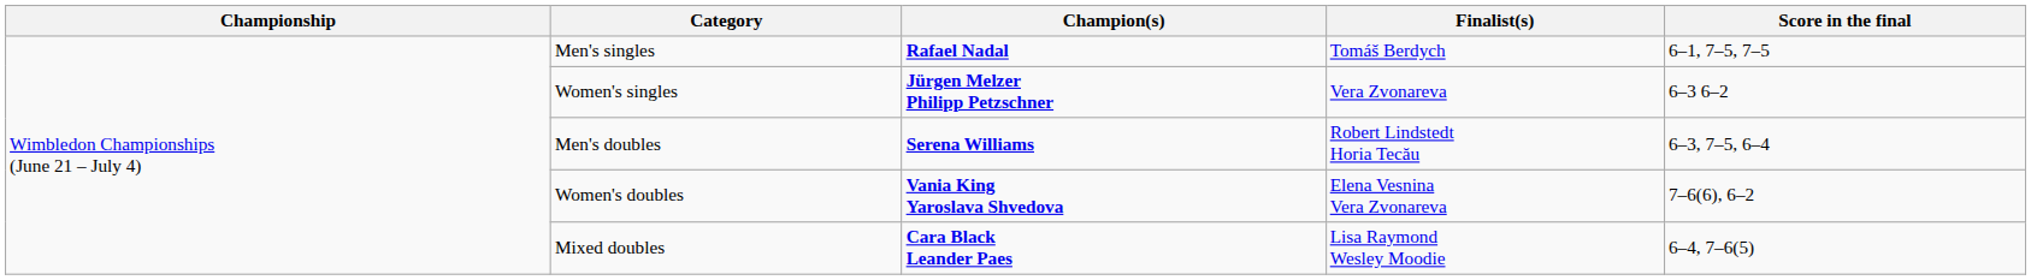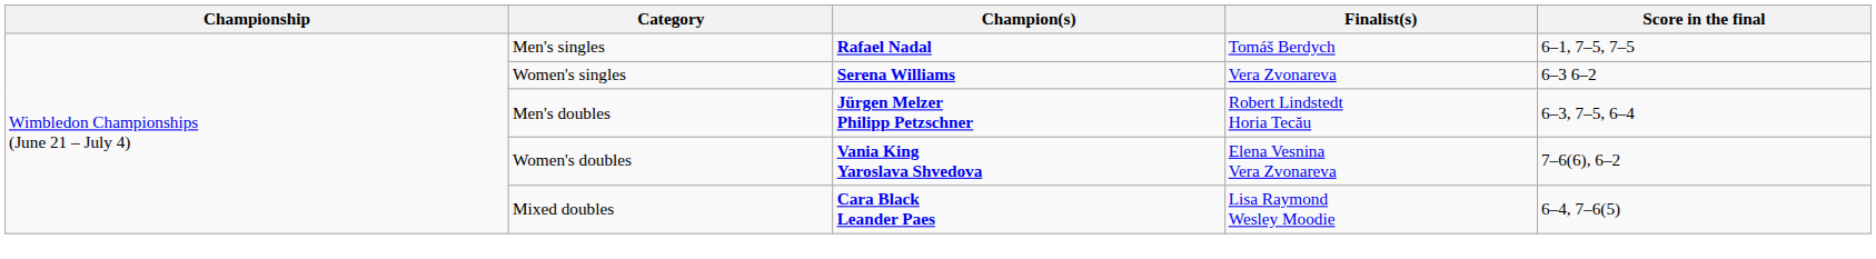 <table class="wikitable" style="font-size:90%;" width=100%>
 <tr>
 <th>Championship</th>
 <th>Category</th>
 <th>Champion(s)</th>
 <th>Finalist(s)</th>
 <th>Score in the final</th>
 </tr>
 <tr>
 <td rowspan="5"><a href='#'>Wimbledon Championships</a><br>(June 21 – July 4)</td>
 <td>Men's singles</td>
 <td> <strong><a href='#'>Rafael Nadal</a></strong></td>
 <td> <a href='#'>Tomáš Berdych</a></td>
 <td>6–1, 7–5, 7–5</td>
 </tr>
 <tr>
 <td>Women's singles</td>
-<td> <strong><a href='#'>Jürgen Melzer</a></strong> <br> <strong><a href='#'>Philipp Petzschner</a></strong></td>
+<td> <strong><a href='#'>Serena Williams</a></strong></td>
 <td> <a href='#'>Vera Zvonareva</a></td>
 <td>6–3 6–2</td>
 </tr>
 <tr>
 <td>Men's doubles</td>
-<td> <strong><a href='#'>Serena Williams</a></strong></td>
+<td> <strong><a href='#'>Jürgen Melzer</a></strong> <br> <strong><a href='#'>Philipp Petzschner</a></strong></td>
 <td> <a href='#'>Robert Lindstedt</a> <br> <a href='#'>Horia Tecău</a></td>
 <td>6–3, 7–5, 6–4</td>
 </tr>
 <tr>
 <td>Women's doubles</td>
 <td> <strong><a href='#'>Vania King</a></strong> <br> <strong><a href='#'>Yaroslava Shvedova</a></strong></td>
 <td> <a href='#'>Elena Vesnina</a> <br> <a href='#'>Vera Zvonareva</a></td>
 <td>7–6(6), 6–2</td>
 </tr>
 <tr>
 <td>Mixed doubles</td>
 <td> <strong><a href='#'>Cara Black</a></strong> <br> <strong><a href='#'>Leander Paes</a></strong></td>
 <td> <a href='#'>Lisa Raymond</a> <br> <a href='#'>Wesley Moodie</a></td>
 <td>6–4, 7–6(5)</td>
 </tr>
 </table>
